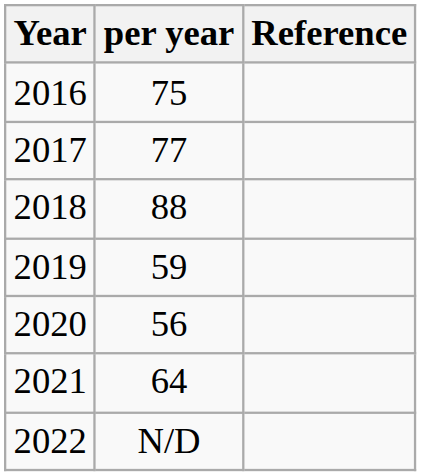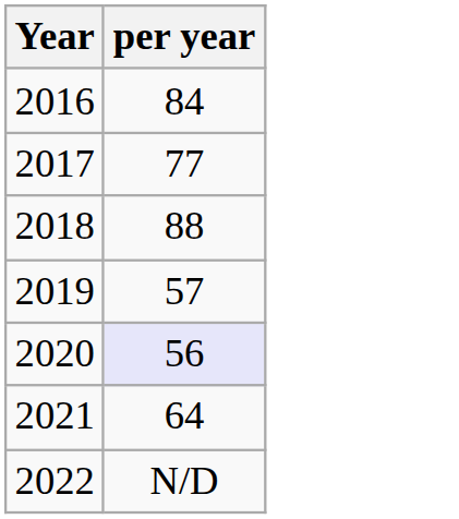 <table class="wikitable sortable" style="text-align:center">
 <tr>
 <th>Year</th>
 <th>per year</th>
-<th class="unsortable">Reference</th>
 </tr>
 <tr>
 <td>2016</td>
-<td>75</td>
-<td></td>
+<td>84</td>
 </tr>
 <tr>
 <td>2017</td>
 <td>77</td>
-<td></td>
 </tr>
 <tr>
 <td>2018</td>
 <td>88</td>
-<td></td>
 </tr>
 <tr>
 <td>2019</td>
-<td>59</td>
-<td></td>
+<td>57</td>
 </tr>
 <tr>
 <td>2020</td>
-<td>56</td>
-<td></td>
+<td style="background: lavender;">56</td>
 </tr>
 <tr>
 <td>2021</td>
 <td>64</td>
-<td></td>
 </tr>
 <tr>
 <td>2022</td>
 <td>N/D</td>
-<td></td>
 </tr>
 </table>
